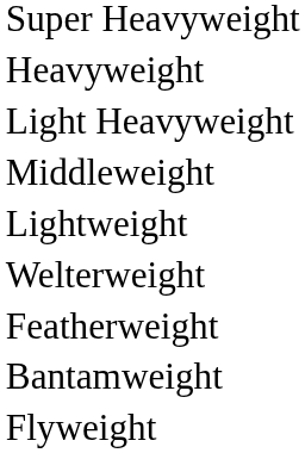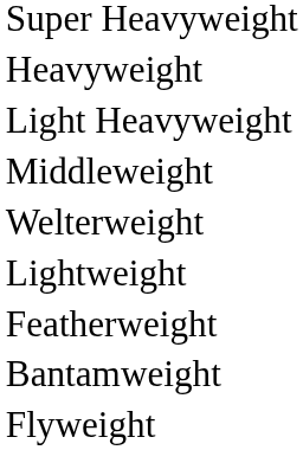 <table>
 <tr>
 <td>Super Heavyweight</td>
 <td></td>
 <td></td>
 <td></td>
 <td></td>
 </tr>
 <tr>
 <td>Heavyweight</td>
 <td></td>
 <td></td>
 <td></td>
 <td></td>
 </tr>
 <tr>
 <td>Light Heavyweight</td>
 <td></td>
 <td></td>
 <td></td>
 <td></td>
 </tr>
 <tr>
 <td>Middleweight</td>
 <td></td>
 <td></td>
 <td></td>
 <td></td>
 </tr>
 <tr>
-<td>Lightweight</td>
+<td>Welterweight</td>
 <td></td>
 <td></td>
 <td></td>
 <td></td>
 </tr>
 <tr>
-<td>Welterweight</td>
+<td>Lightweight</td>
 <td></td>
 <td></td>
 <td></td>
 <td></td>
 </tr>
 <tr>
 <td>Featherweight</td>
 <td></td>
 <td></td>
 <td></td>
 <td></td>
 </tr>
 <tr>
 <td>Bantamweight</td>
 <td></td>
 <td></td>
 <td></td>
 <td></td>
 </tr>
 <tr>
 <td>Flyweight</td>
 <td></td>
 <td></td>
 <td></td>
 <td></td>
 </tr>
 </table>
